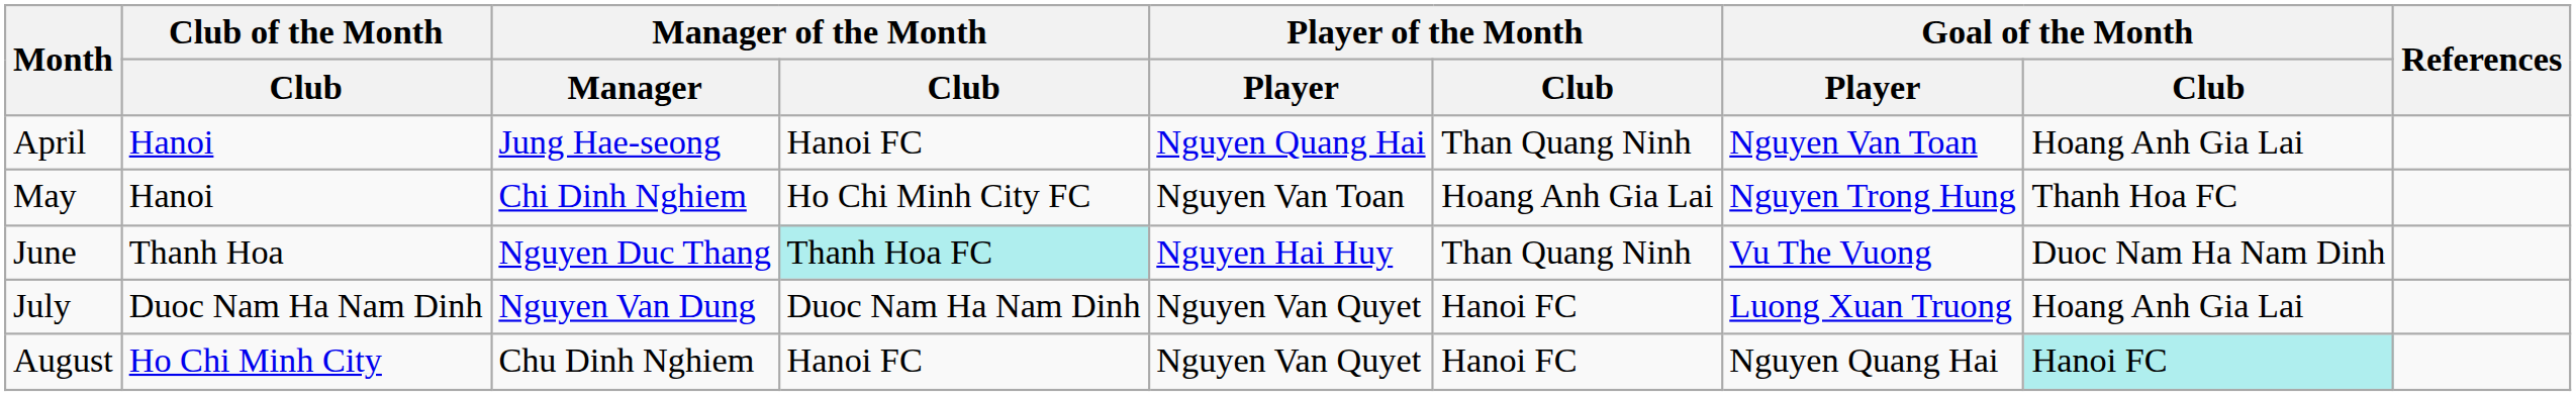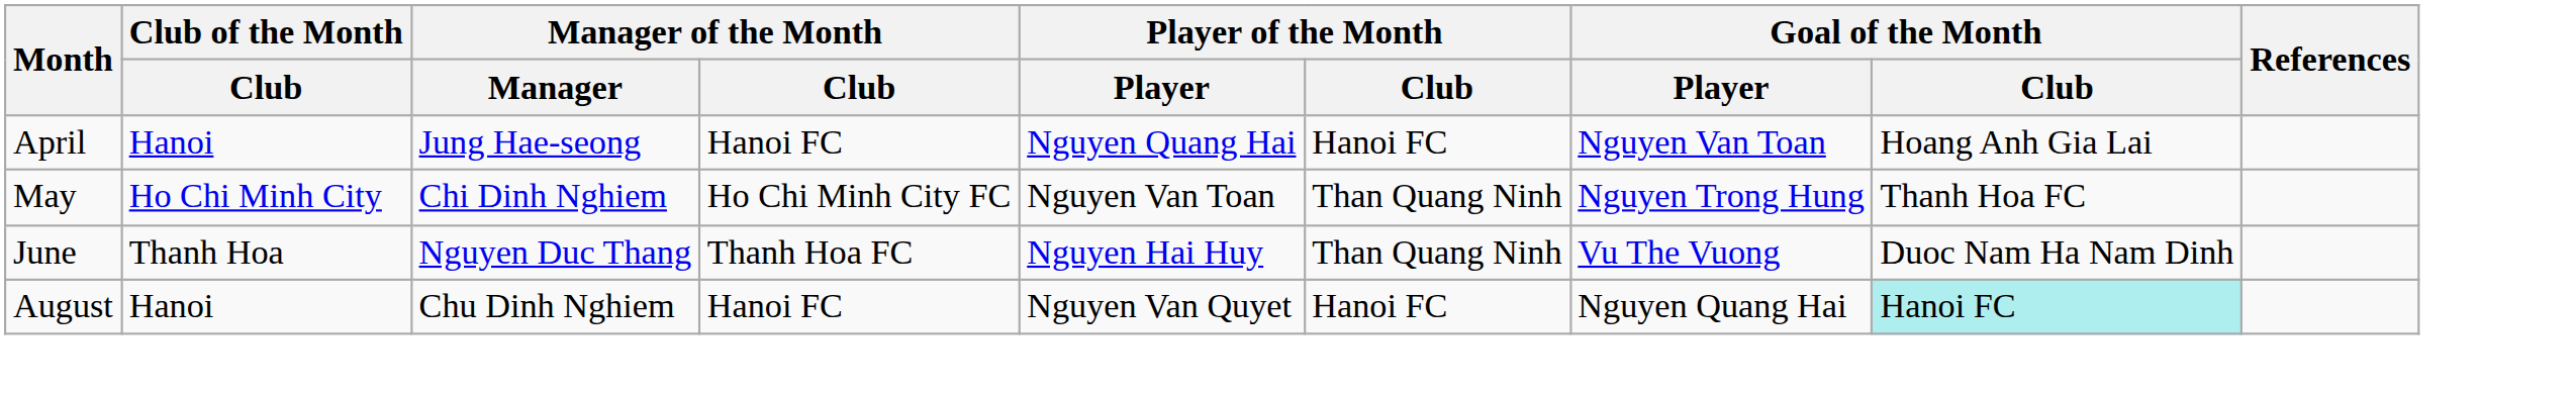 <table class="wikitable">
 <tr>
 <th rowspan="2">Month</th>
 <th>Club of the Month</th>
 <th colspan="2">Manager of the Month</th>
 <th colspan="2">Player of the Month</th>
 <th colspan="2">Goal of the Month</th>
 <th rowspan="2">References</th>
 </tr>
 <tr>
 <th>Club</th>
 <th>Manager</th>
 <th>Club</th>
 <th>Player</th>
 <th>Club</th>
 <th>Player</th>
 <th>Club</th>
 </tr>
 <tr>
 <td>April</td>
 <td><a href='#'>Hanoi</a></td>
 <td> <a href='#'>Jung Hae-seong</a></td>
 <td>Hanoi FC</td>
 <td> <a href='#'>Nguyen Quang Hai</a></td>
-<td>Than Quang Ninh</td>
+<td>Hanoi FC</td>
 <td> <a href='#'>Nguyen Van Toan</a></td>
 <td>Hoang Anh Gia Lai</td>
 <td></td>
 </tr>
 <tr>
 <td>May</td>
-<td>Hanoi</td>
+<td><a href='#'>Ho Chi Minh City</a></td>
 <td> <a href='#'>Chi Dinh Nghiem</a></td>
 <td>Ho Chi Minh City FC</td>
 <td> Nguyen Van Toan</td>
-<td>Hoang Anh Gia Lai</td>
+<td>Than Quang Ninh</td>
 <td> <a href='#'>Nguyen Trong Hung</a></td>
 <td>Thanh Hoa FC</td>
 <td></td>
 </tr>
 <tr>
 <td>June</td>
 <td>Thanh Hoa</td>
 <td> <a href='#'>Nguyen Duc Thang</a></td>
-<td style="background: paleturquoise;">Thanh Hoa FC</td>
+<td>Thanh Hoa FC</td>
 <td> <a href='#'>Nguyen Hai Huy</a></td>
 <td>Than Quang Ninh</td>
 <td> <a href='#'>Vu The Vuong</a></td>
 <td>Duoc Nam Ha Nam Dinh</td>
 <td></td>
 </tr>
 <tr>
-<td>July</td>
-<td>Duoc Nam Ha Nam Dinh</td>
-<td> <a href='#'>Nguyen Van Dung</a></td>
-<td>Duoc Nam Ha Nam Dinh</td>
-<td> Nguyen Van Quyet</td>
-<td>Hanoi FC</td>
-<td> <a href='#'>Luong Xuan Truong</a></td>
-<td>Hoang Anh Gia Lai</td>
-<td></td>
-</tr>
-<tr>
 <td>August</td>
-<td><a href='#'>Ho Chi Minh City</a></td>
+<td>Hanoi</td>
 <td> Chu Dinh Nghiem</td>
 <td>Hanoi FC</td>
 <td> Nguyen Van Quyet</td>
 <td>Hanoi FC</td>
 <td> Nguyen Quang Hai</td>
 <td style="background: paleturquoise;">Hanoi FC</td>
 <td></td>
 </tr>
 </table>
